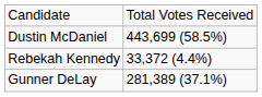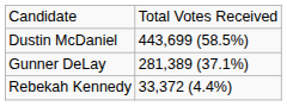 <table class="wikitable">
 <tr>
 <td>Candidate</td>
 <td>Total Votes Received</td>
 </tr>
 <tr>
 <td>Dustin McDaniel</td>
 <td>443,699 (58.5%)</td>
 </tr>
 <tr>
+<td>Gunner DeLay</td>
+<td>281,389 (37.1%)</td>
+</tr>
+<tr>
 <td>Rebekah Kennedy</td>
 <td>33,372 (4.4%)</td>
 </tr>
-<tr>
-<td>Gunner DeLay</td>
-<td>281,389 (37.1%)</td>
-</tr>
 </table>
